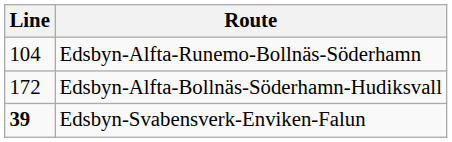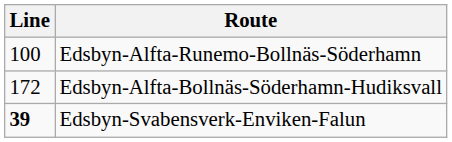 <table class="wikitable">
 <tr>
 <th>Line</th>
 <th>Route</th>
 </tr>
 <tr>
-<td>104</td>
+<td>100</td>
 <td>Edsbyn-Alfta-Runemo-Bollnäs-Söderhamn</td>
 </tr>
 <tr>
 <td>172</td>
 <td>Edsbyn-Alfta-Bollnäs-Söderhamn-Hudiksvall</td>
 </tr>
 <tr>
 <td><strong>39</strong></td>
 <td>Edsbyn-Svabensverk-Enviken-Falun</td>
 </tr>
 </table>
